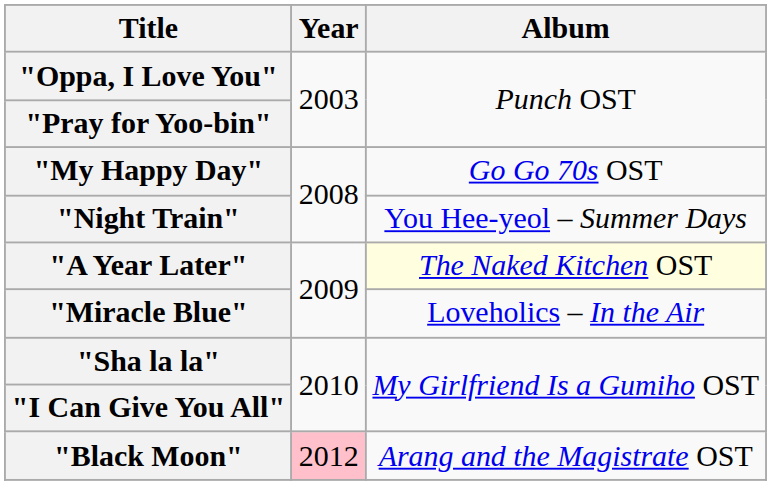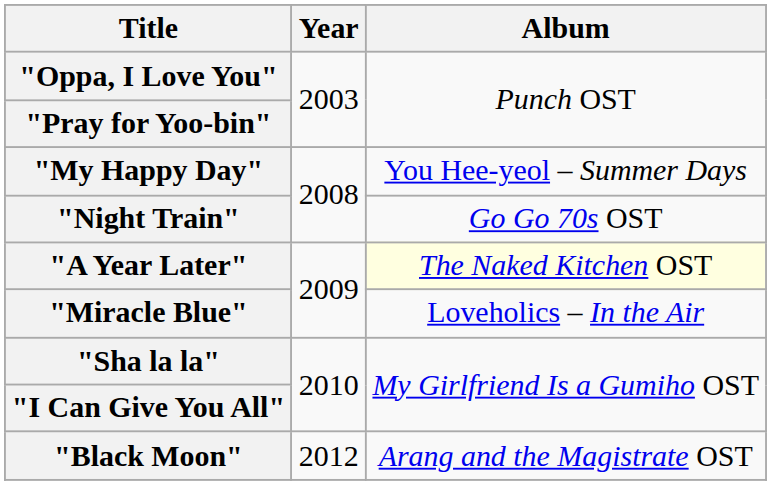 <table class="wikitable plainrowheaders" style="text-align:center;">
 <tr>
 <th>Title</th>
 <th>Year</th>
 <th>Album</th>
 </tr>
 <tr>
 <th scope=row>"Oppa, I Love You"</th>
 <td rowspan=2>2003</td>
 <td rowspan=2><em>Punch</em> OST</td>
 </tr>
 <tr>
 <th scope=row>"Pray for Yoo-bin"</th>
 </tr>
 <tr>
 <th scope=row>"My Happy Day"</th>
 <td rowspan=2>2008</td>
-<td><em><a href='#'>Go Go 70s</a></em> OST</td>
+<td><a href='#'>You Hee-yeol</a> – <em>Summer Days</em></td>
 </tr>
 <tr>
 <th scope=row>"Night Train"</th>
-<td><a href='#'>You Hee-yeol</a> – <em>Summer Days</em></td>
+<td><em><a href='#'>Go Go 70s</a></em> OST</td>
 </tr>
 <tr>
 <th scope=row>"A Year Later"</th>
 <td rowspan=2>2009</td>
 <td style="background: lightyellow;"><em><a href='#'>The Naked Kitchen</a></em> OST</td>
 </tr>
 <tr>
 <th scope=row>"Miracle Blue"</th>
 <td><a href='#'>Loveholics</a> – <em><a href='#'>In the Air</a></em></td>
 </tr>
 <tr>
 <th scope=row>"Sha la la"</th>
 <td rowspan=2>2010</td>
 <td rowspan=2><em><a href='#'>My Girlfriend Is a Gumiho</a></em> OST</td>
 </tr>
 <tr>
 <th scope=row>"I Can Give You All"</th>
 </tr>
 <tr>
 <th scope=row>"Black Moon"</th>
-<td style="background: pink;">2012</td>
+<td>2012</td>
 <td><a href='#'><em>Arang and the Magistrate</em></a> OST</td>
 </tr>
 </table>
